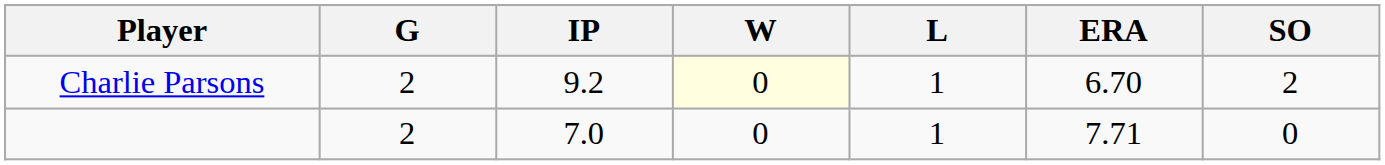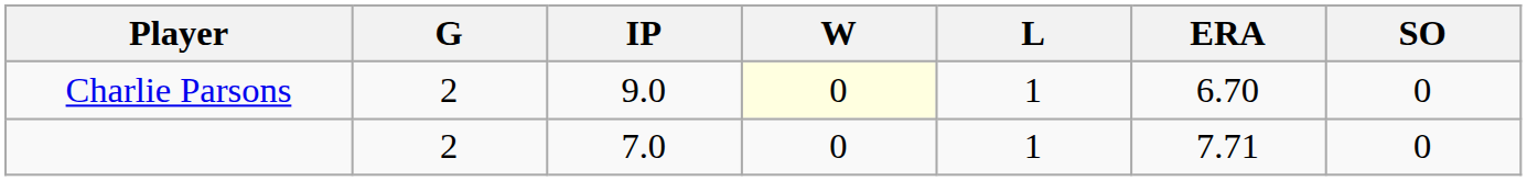 <table class="wikitable sortable">
 <tr>
 <th bgcolor="#DDDDFF" width="16%">Player</th>
 <th bgcolor="#DDDDFF" width="9%">G</th>
 <th bgcolor="#DDDDFF" width="9%">IP</th>
 <th bgcolor="#DDDDFF" width="9%">W</th>
 <th bgcolor="#DDDDFF" width="9%">L</th>
 <th bgcolor="#DDDDFF" width="9%">ERA</th>
 <th bgcolor="#DDDDFF" width="9%">SO</th>
 </tr>
 <tr align="center">
 <td><a href='#'>Charlie Parsons</a></td>
 <td>2</td>
-<td>9.2</td>
+<td>9.0</td>
 <td style="background: lightyellow;">0</td>
 <td>1</td>
 <td>6.70</td>
-<td>2</td>
+<td>0</td>
 </tr>
 <tr align=center>
 <td></td>
 <td>2</td>
 <td>7.0</td>
 <td>0</td>
 <td>1</td>
 <td>7.71</td>
 <td>0</td>
 </tr>
 </table>
